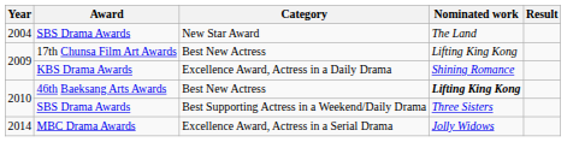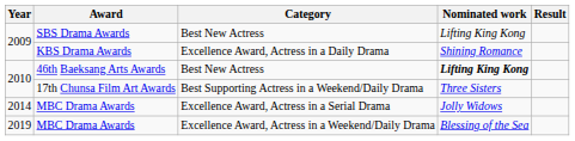 <table class="wikitable">
 <tr>
 <th>Year</th>
 <th>Award</th>
 <th>Category</th>
 <th>Nominated work</th>
 <th>Result</th>
 </tr>
 <tr>
-<td>2004</td>
+<td rowspan=2>2009</td>
 <td><a href='#'>SBS Drama Awards</a></td>
-<td>New Star Award</td>
-<td><em>The Land</em></td>
-<td></td>
-</tr>
-<tr>
-<td rowspan=2>2009</td>
-<td>17th <a href='#'>Chunsa Film Art Awards</a></td>
 <td>Best New Actress</td>
 <td><em>Lifting King Kong</em></td>
 <td></td>
 </tr>
 <tr>
 <td><a href='#'>KBS Drama Awards</a></td>
 <td>Excellence Award, Actress in a Daily Drama</td>
 <td><em><a href='#'>Shining Romance</a></em></td>
 <td></td>
 </tr>
 <tr>
 <td rowspan=2>2010</td>
 <td><a href='#'>46th</a> <a href='#'>Baeksang Arts Awards</a></td>
 <td>Best New Actress</td>
 <td><strong><em>Lifting King Kong</em></strong></td>
 <td></td>
 </tr>
 <tr>
-<td><a href='#'>SBS Drama Awards</a></td>
+<td>17th <a href='#'>Chunsa Film Art Awards</a></td>
 <td>Best Supporting Actress in a Weekend/Daily Drama</td>
 <td><em><a href='#'>Three Sisters</a></em></td>
 <td></td>
 </tr>
 <tr>
 <td>2014</td>
 <td><a href='#'>MBC Drama Awards</a></td>
 <td>Excellence Award, Actress in a Serial Drama</td>
 <td><em><a href='#'>Jolly Widows</a></em></td>
 <td></td>
 </tr>
+<tr>
+<td>2019</td>
+<td><a href='#'>MBC Drama Awards</a></td>
+<td>Excellence Award, Actress in a Weekend/Daily Drama</td>
+<td><em><a href='#'>Blessing of the Sea</a></em></td>
+<td></td>
+</tr>
 </table>
